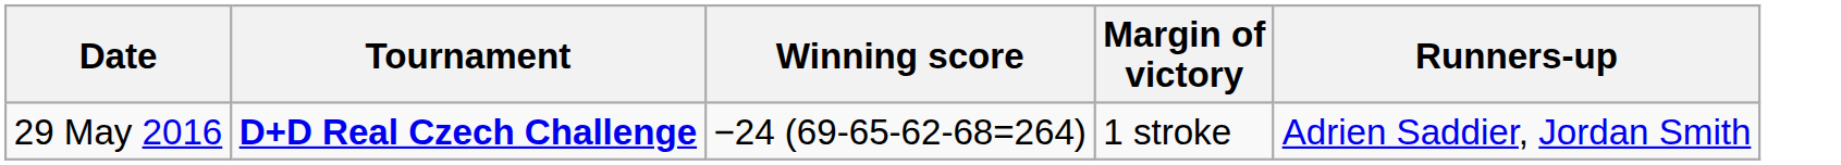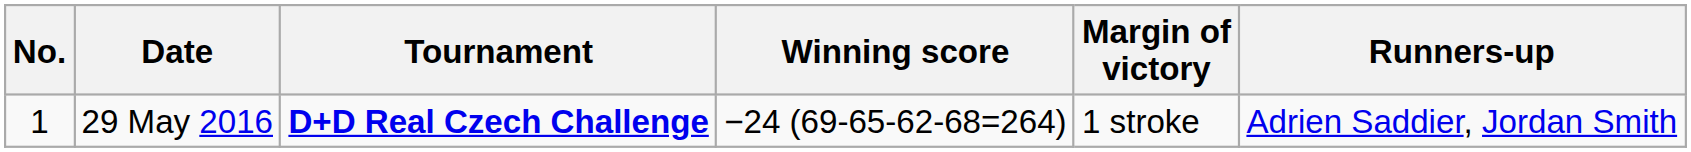 <table class="wikitable" style="font-size:95%;">
 <tr>
+<th>No.</th>
 <th>Date</th>
 <th>Tournament</th>
 <th>Winning score</th>
 <th>Margin of<br>victory</th>
 <th>Runners-up</th>
 </tr>
 <tr>
+<td align=center>1</td>
 <td align=right>29 May <a href='#'>2016</a></td>
 <td><strong><a href='#'>D+D Real Czech Challenge</a></strong></td>
 <td>−24 (69-65-62-68=264)</td>
 <td>1 stroke</td>
 <td> <a href='#'>Adrien Saddier</a>,  <a href='#'>Jordan Smith</a></td>
 </tr>
 </table>
